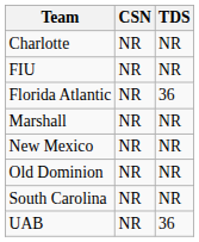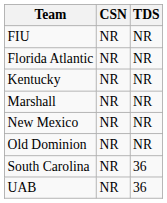 <table class="wikitable sortable">
 <tr>
 <th>Team</th>
 <th>CSN</th>
 <th>TDS</th>
-</tr>
-<tr>
-<td style=>Charlotte</td>
-<td>NR</td>
-<td>NR</td>
 </tr>
 <tr>
 <td style=>FIU</td>
 <td>NR</td>
 <td>NR</td>
 </tr>
 <tr>
 <td style=>Florida Atlantic</td>
 <td>NR</td>
-<td>36</td>
+<td>NR</td>
+</tr>
+<tr>
+<td style=>Kentucky</td>
+<td>NR</td>
+<td>NR</td>
 </tr>
 <tr>
 <td style=>Marshall</td>
 <td>NR</td>
 <td>NR</td>
 </tr>
 <tr>
 <td style=>New Mexico</td>
 <td>NR</td>
 <td>NR</td>
 </tr>
 <tr>
 <td style=>Old Dominion</td>
 <td>NR</td>
 <td>NR</td>
 </tr>
 <tr>
 <td style=>South Carolina</td>
 <td>NR</td>
-<td>NR</td>
+<td>36</td>
 </tr>
 <tr>
 <td style=>UAB</td>
 <td>NR</td>
 <td>36</td>
 </tr>
 </table>
